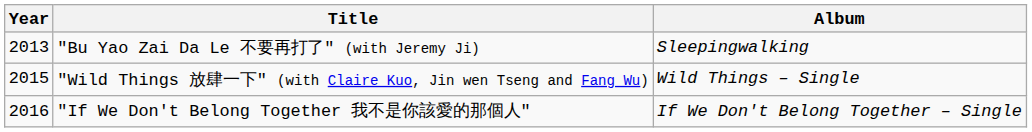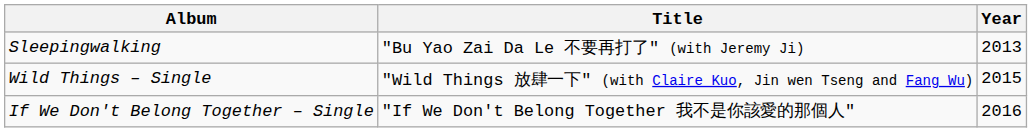 <table class="wikitable">
 <tr>
+<th>Album</th>
+<th>Title</th>
 <th>Year</th>
-<th>Title</th>
-<th>Album</th>
 </tr>
 <tr>
+<td><em>Sleepingwalking</em></td>
+<td>"Bu Yao Zai Da Le 不要再打了" <small>(with Jeremy Ji)</small></td>
 <td>2013</td>
-<td>"Bu Yao Zai Da Le 不要再打了" <small>(with Jeremy Ji)</small></td>
-<td><em>Sleepingwalking</em></td>
 </tr>
 <tr>
+<td><em>Wild Things – Single</em></td>
+<td>"Wild Things 放肆一下" <small>(with <a href='#'>Claire Kuo</a>, Jin wen Tseng and <a href='#'>Fang Wu</a>)</small></td>
 <td>2015</td>
-<td>"Wild Things 放肆一下" <small>(with <a href='#'>Claire Kuo</a>, Jin wen Tseng and <a href='#'>Fang Wu</a>)</small></td>
-<td><em>Wild Things – Single</em></td>
 </tr>
 <tr>
+<td><em>If We Don't Belong Together – Single</em></td>
+<td>"If We Don't Belong Together 我不是你該愛的那個人"</td>
 <td>2016</td>
-<td>"If We Don't Belong Together 我不是你該愛的那個人"</td>
-<td><em>If We Don't Belong Together – Single</em></td>
 </tr>
 </table>
